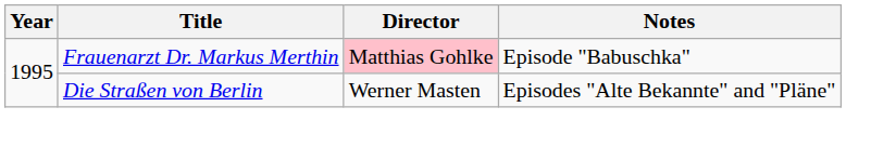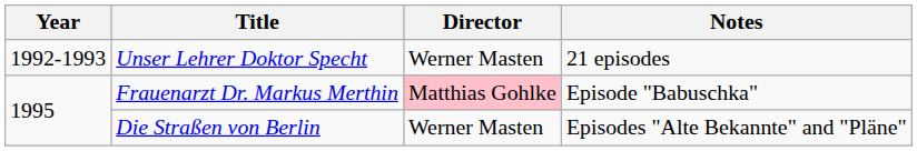 <table class="wikitable">
 <tr>
 <th>Year</th>
 <th>Title</th>
 <th>Director</th>
 <th>Notes</th>
+</tr>
+<tr>
+<td>1992-1993</td>
+<td><em><a href='#'>Unser Lehrer Doktor Specht</a></em></td>
+<td>Werner Masten</td>
+<td>21 episodes</td>
 </tr>
 <tr>
 <td rowspan=2>1995</td>
 <td><em><a href='#'>Frauenarzt Dr. Markus Merthin</a></em></td>
 <td style="background: pink;">Matthias Gohlke</td>
 <td>Episode "Babuschka"</td>
 </tr>
 <tr>
 <td><em><a href='#'>Die Straßen von Berlin</a></em></td>
 <td>Werner Masten</td>
 <td>Episodes "Alte Bekannte" and "Pläne"</td>
 </tr>
 </table>
